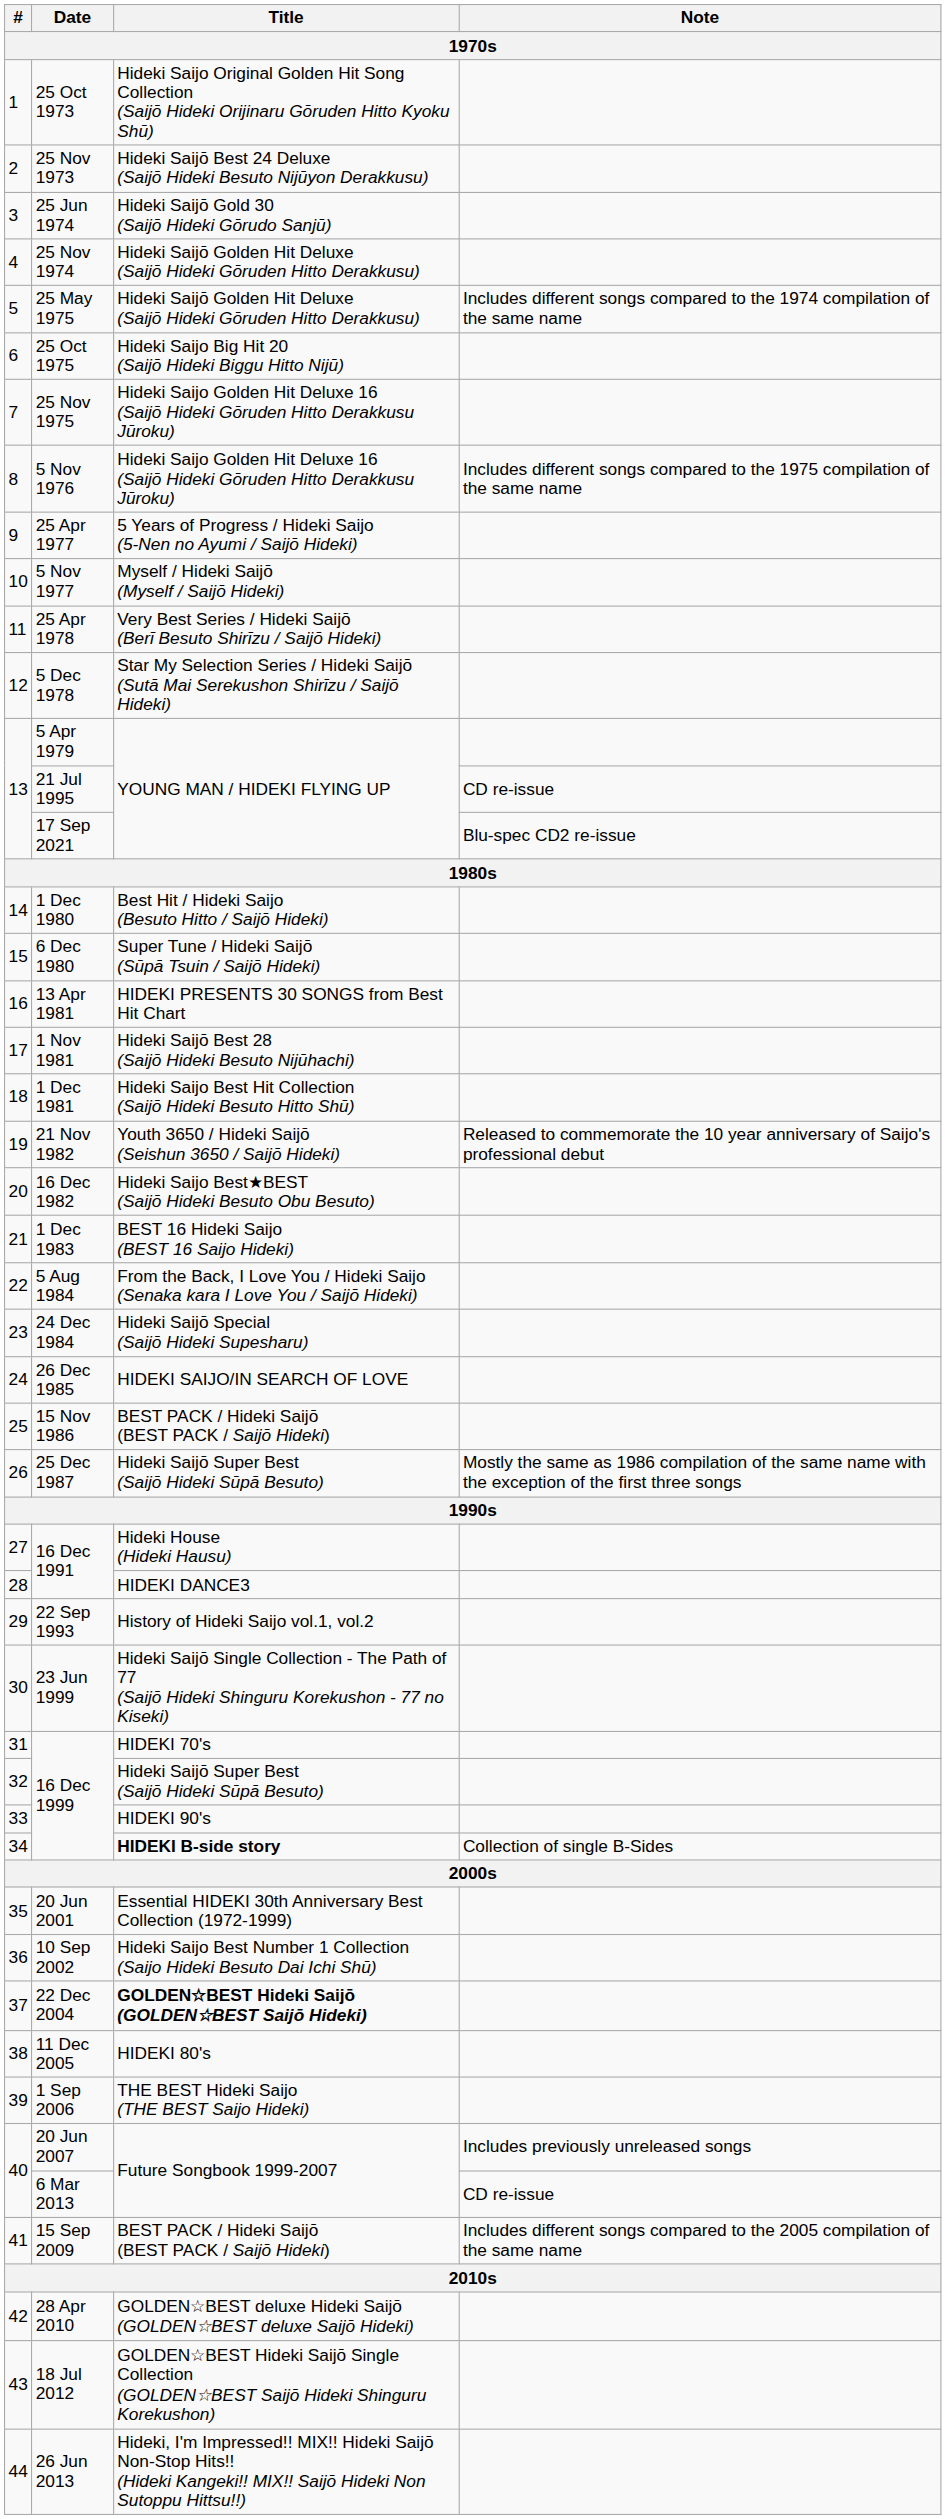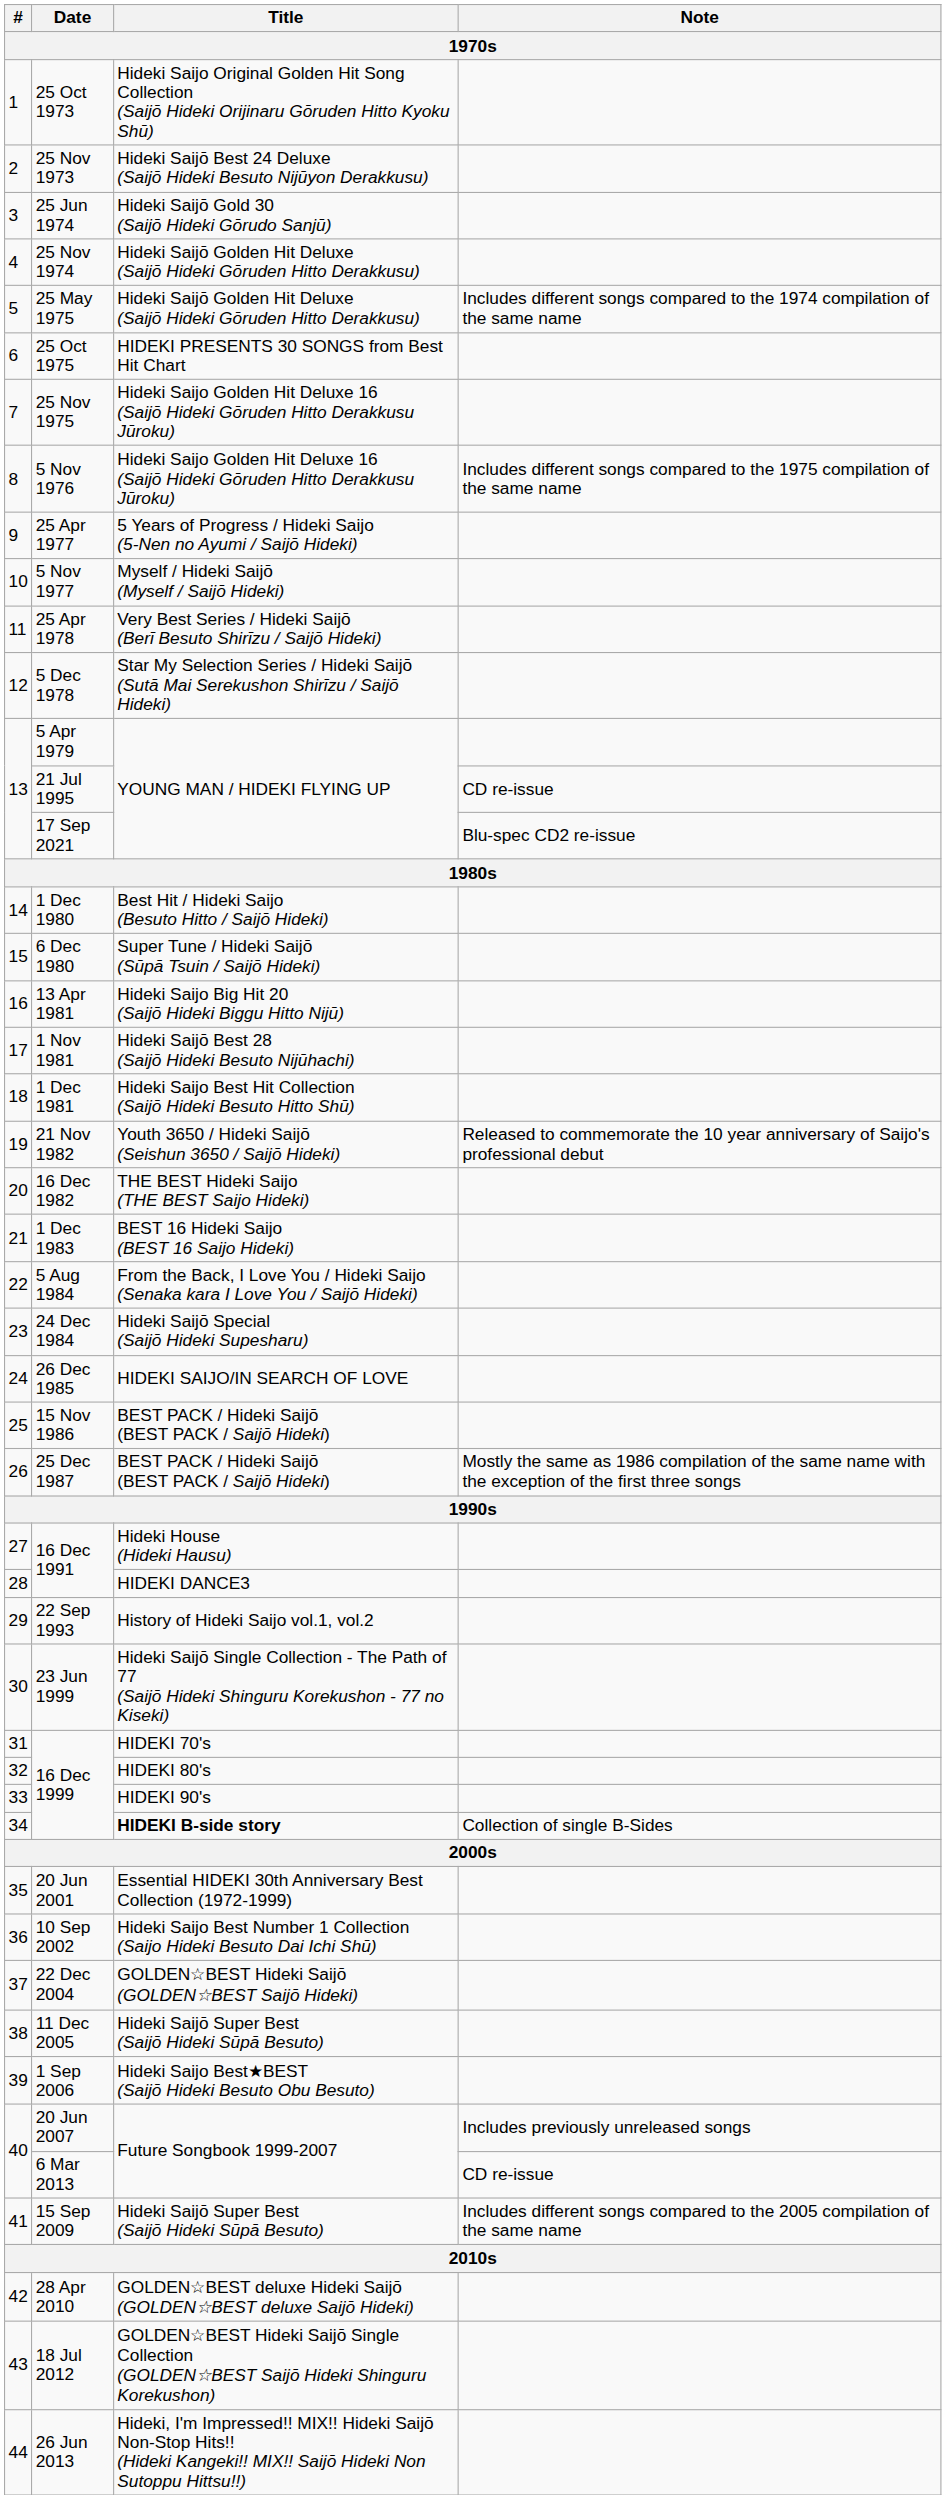 <table class="wikitable">
 <tr>
 <th>#</th>
 <th>Date</th>
 <th>Title</th>
 <th>Note</th>
 </tr>
 <tr>
 <th colspan="4">1970s</th>
 </tr>
 <tr>
 <td>1</td>
 <td>25 Oct 1973</td>
 <td>Hideki Saijo Original Golden Hit Song Collection<br><em>(Saijō Hideki Orijinaru Gōruden Hitto Kyoku Shū)</em></td>
 <td></td>
 </tr>
 <tr>
 <td>2</td>
 <td>25 Nov 1973</td>
 <td>Hideki Saijō Best 24 Deluxe<br><em>(Saijō Hideki Besuto Nijūyon Derakkusu)</em></td>
 <td></td>
 </tr>
 <tr>
 <td>3</td>
 <td>25 Jun 1974</td>
 <td>Hideki Saijō Gold 30<br><em>(Saijō Hideki Gōrudo Sanjū)</em></td>
 <td></td>
 </tr>
 <tr>
 <td>4</td>
 <td>25 Nov 1974</td>
 <td>Hideki Saijō Golden Hit Deluxe<br><em>(Saijō Hideki Gōruden Hitto Derakkusu)</em></td>
 <td></td>
 </tr>
 <tr>
 <td>5</td>
 <td>25 May 1975</td>
 <td>Hideki Saijō Golden Hit Deluxe<br><em>(Saijō Hideki Gōruden Hitto Derakkusu)</em></td>
 <td>Includes different songs compared to the 1974 compilation of the same name</td>
 </tr>
 <tr>
 <td>6</td>
 <td>25 Oct 1975</td>
-<td>Hideki Saijo Big Hit 20<br><em>(Saijō Hideki Biggu Hitto Nijū)</em></td>
+<td>HIDEKI PRESENTS 30 SONGS from Best Hit Chart</td>
 <td></td>
 </tr>
 <tr>
 <td>7</td>
 <td>25 Nov 1975</td>
 <td>Hideki Saijo Golden Hit Deluxe 16<br><em>(Saijō Hideki Gōruden Hitto Derakkusu Jūroku)</em></td>
 <td></td>
 </tr>
 <tr>
 <td>8</td>
 <td>5 Nov 1976</td>
 <td>Hideki Saijo Golden Hit Deluxe 16<br><em>(Saijō Hideki Gōruden Hitto Derakkusu Jūroku)</em></td>
 <td>Includes different songs compared to the 1975 compilation of the same name</td>
 </tr>
 <tr>
 <td>9</td>
 <td>25 Apr 1977</td>
 <td>5 Years of Progress / Hideki Saijo<br><em>(5-Nen no Ayumi / Saijō Hideki)</em></td>
 <td></td>
 </tr>
 <tr>
 <td>10</td>
 <td>5 Nov 1977</td>
 <td>Myself / Hideki Saijō<br><em>(Myself / Saijō Hideki)</em></td>
 <td></td>
 </tr>
 <tr>
 <td>11</td>
 <td>25 Apr 1978</td>
 <td>Very Best Series / Hideki Saijō<br><em>(Berī Besuto Shirīzu / Saijō Hideki)</em></td>
 <td></td>
 </tr>
 <tr>
 <td>12</td>
 <td>5 Dec 1978</td>
 <td>Star My Selection Series / Hideki Saijō<br><em>(Sutā Mai Serekushon Shirīzu / Saijō Hideki)</em></td>
 <td></td>
 </tr>
 <tr>
 <td rowspan="3">13</td>
 <td>5 Apr 1979</td>
 <td rowspan="3">YOUNG MAN / HIDEKI FLYING UP</td>
 <td></td>
 </tr>
 <tr>
 <td>21 Jul 1995</td>
 <td>CD re-issue</td>
 </tr>
 <tr>
 <td>17 Sep 2021</td>
 <td>Blu-spec CD2 re-issue</td>
 </tr>
 <tr>
 <th colspan="4">1980s</th>
 </tr>
 <tr>
 <td>14</td>
 <td>1 Dec 1980</td>
 <td>Best Hit / Hideki Saijo<br><em>(Besuto Hitto / Saijō Hideki)</em></td>
 <td></td>
 </tr>
 <tr>
 <td>15</td>
 <td>6 Dec 1980</td>
 <td>Super Tune / Hideki Saijō<br><em>(Sūpā Tsuin / Saijō Hideki)</em></td>
 <td></td>
 </tr>
 <tr>
 <td>16</td>
 <td>13 Apr 1981</td>
-<td>HIDEKI PRESENTS 30 SONGS from Best Hit Chart</td>
+<td>Hideki Saijo Big Hit 20<br><em>(Saijō Hideki Biggu Hitto Nijū)</em></td>
 <td></td>
 </tr>
 <tr>
 <td>17</td>
 <td>1 Nov 1981</td>
 <td>Hideki Saijō Best 28<br><em>(Saijō Hideki Besuto Nijūhachi)</em></td>
 <td></td>
 </tr>
 <tr>
 <td>18</td>
 <td>1 Dec 1981</td>
 <td>Hideki Saijo Best Hit Collection<br><em>(Saijō Hideki Besuto Hitto Shū)</em></td>
 <td></td>
 </tr>
 <tr>
 <td>19</td>
 <td>21 Nov 1982</td>
 <td>Youth 3650 / Hideki Saijō<br><em>(Seishun 3650 / Saijō Hideki)</em></td>
 <td>Released to commemorate the 10 year anniversary of Saijo's professional debut</td>
 </tr>
 <tr>
 <td>20</td>
 <td>16 Dec 1982</td>
-<td>Hideki Saijo Best★BEST<br><em>(Saijō Hideki Besuto Obu Besuto)</em></td>
+<td>THE BEST Hideki Saijo<br><em>(THE BEST Saijo Hideki)</em></td>
 <td></td>
 </tr>
 <tr>
 <td>21</td>
 <td>1 Dec 1983</td>
 <td>BEST 16 Hideki Saijo<br><em>(BEST 16 Saijo Hideki)</em></td>
 <td></td>
 </tr>
 <tr>
 <td>22</td>
 <td>5 Aug 1984</td>
 <td>From the Back, I Love You / Hideki Saijo<br><em>(Senaka kara I Love You / Saijō Hideki)</em></td>
 <td></td>
 </tr>
 <tr>
 <td>23</td>
 <td>24 Dec 1984</td>
 <td>Hideki Saijō Special<br><em>(Saijō Hideki Supesharu)</em></td>
 <td></td>
 </tr>
 <tr>
 <td>24</td>
 <td>26 Dec 1985</td>
 <td>HIDEKI SAIJO/IN SEARCH OF LOVE</td>
 <td></td>
 </tr>
 <tr>
 <td>25</td>
 <td>15 Nov 1986</td>
 <td>BEST PACK / Hideki Saijō<br>(BEST PACK / <em>Saijō Hideki</em>)</td>
 <td></td>
 </tr>
 <tr>
 <td>26</td>
 <td>25 Dec 1987</td>
-<td>Hideki Saijō Super Best<br><em>(Saijō Hideki Sūpā Besuto)</em></td>
+<td>BEST PACK / Hideki Saijō<br>(BEST PACK / <em>Saijō Hideki</em>)</td>
 <td>Mostly the same as 1986 compilation of the same name with the exception of the first three songs</td>
 </tr>
 <tr>
 <th colspan="4">1990s</th>
 </tr>
 <tr>
 <td>27</td>
 <td rowspan="2">16 Dec 1991</td>
 <td>Hideki House<br><em>(Hideki Hausu)</em></td>
 <td></td>
 </tr>
 <tr>
 <td>28</td>
 <td>HIDEKI DANCE3</td>
 <td></td>
 </tr>
 <tr>
 <td>29</td>
 <td>22 Sep 1993</td>
 <td>History of Hideki Saijo vol.1, vol.2</td>
 <td></td>
 </tr>
 <tr>
 <td>30</td>
 <td>23 Jun 1999</td>
 <td>Hideki Saijō Single Collection - The Path of 77<br><em>(Saijō Hideki Shinguru Korekushon - 77 no Kiseki)</em></td>
 <td></td>
 </tr>
 <tr>
 <td>31</td>
 <td rowspan="4">16 Dec 1999</td>
 <td>HIDEKI 70's</td>
 <td></td>
 </tr>
 <tr>
 <td>32</td>
-<td>Hideki Saijō Super Best<br><em>(Saijō Hideki Sūpā Besuto)</em></td>
+<td>HIDEKI 80's</td>
 <td></td>
 </tr>
 <tr>
 <td>33</td>
 <td>HIDEKI 90's</td>
 <td></td>
 </tr>
 <tr>
 <td>34</td>
 <td><strong>HIDEKI B-side story</strong></td>
 <td>Collection of single B-Sides</td>
 </tr>
 <tr>
 <th colspan="4">2000s</th>
 </tr>
 <tr>
 <td>35</td>
 <td>20 Jun 2001</td>
 <td>Essential HIDEKI 30th Anniversary Best Collection (1972-1999)</td>
 <td></td>
 </tr>
 <tr>
 <td>36</td>
 <td>10 Sep 2002</td>
 <td>Hideki Saijo Best Number 1 Collection<br><em>(Saijo Hideki Besuto Dai Ichi Shū)</em></td>
 <td></td>
 </tr>
 <tr>
 <td>37</td>
 <td>22 Dec 2004</td>
-<td><strong>GOLDEN☆BEST Hideki Saijō<br><em>(GOLDEN☆BEST Saijō Hideki)</em></strong></td>
+<td>GOLDEN☆BEST Hideki Saijō<br><em>(GOLDEN☆BEST Saijō Hideki)</em></td>
 <td></td>
 </tr>
 <tr>
 <td>38</td>
 <td>11 Dec 2005</td>
-<td>HIDEKI 80's</td>
+<td>Hideki Saijō Super Best<br><em>(Saijō Hideki Sūpā Besuto)</em></td>
 <td></td>
 </tr>
 <tr>
 <td>39</td>
 <td>1 Sep 2006</td>
-<td>THE BEST Hideki Saijo<br><em>(THE BEST Saijo Hideki)</em></td>
+<td>Hideki Saijo Best★BEST<br><em>(Saijō Hideki Besuto Obu Besuto)</em></td>
 <td></td>
 </tr>
 <tr>
 <td rowspan="2">40</td>
 <td>20 Jun 2007</td>
 <td rowspan="2">Future Songbook 1999-2007</td>
 <td>Includes previously unreleased songs</td>
 </tr>
 <tr>
 <td>6 Mar 2013</td>
 <td>CD re-issue</td>
 </tr>
 <tr>
 <td>41</td>
 <td>15 Sep 2009</td>
-<td>BEST PACK / Hideki Saijō<br>(BEST PACK / <em>Saijō Hideki</em>)</td>
+<td>Hideki Saijō Super Best<br><em>(Saijō Hideki Sūpā Besuto)</em></td>
 <td>Includes different songs compared to the 2005 compilation of the same name</td>
 </tr>
 <tr>
 <th colspan="4">2010s</th>
 </tr>
 <tr>
 <td>42</td>
 <td>28 Apr 2010</td>
 <td>GOLDEN☆BEST deluxe Hideki Saijō<br><em>(GOLDEN☆BEST deluxe Saijō Hideki)</em></td>
 <td></td>
 </tr>
 <tr>
 <td>43</td>
 <td>18 Jul 2012</td>
 <td>GOLDEN☆BEST Hideki Saijō Single Collection<br><em>(GOLDEN☆BEST Saijō Hideki Shinguru Korekushon)</em></td>
 <td></td>
 </tr>
 <tr>
 <td>44</td>
 <td>26 Jun 2013</td>
 <td>Hideki, I'm Impressed!! MIX!! Hideki Saijō Non-Stop Hits!!<br><em>(Hideki Kangeki!! MIX!! Saijō Hideki Non Sutoppu Hittsu!!)</em></td>
 <td></td>
 </tr>
 </table>
